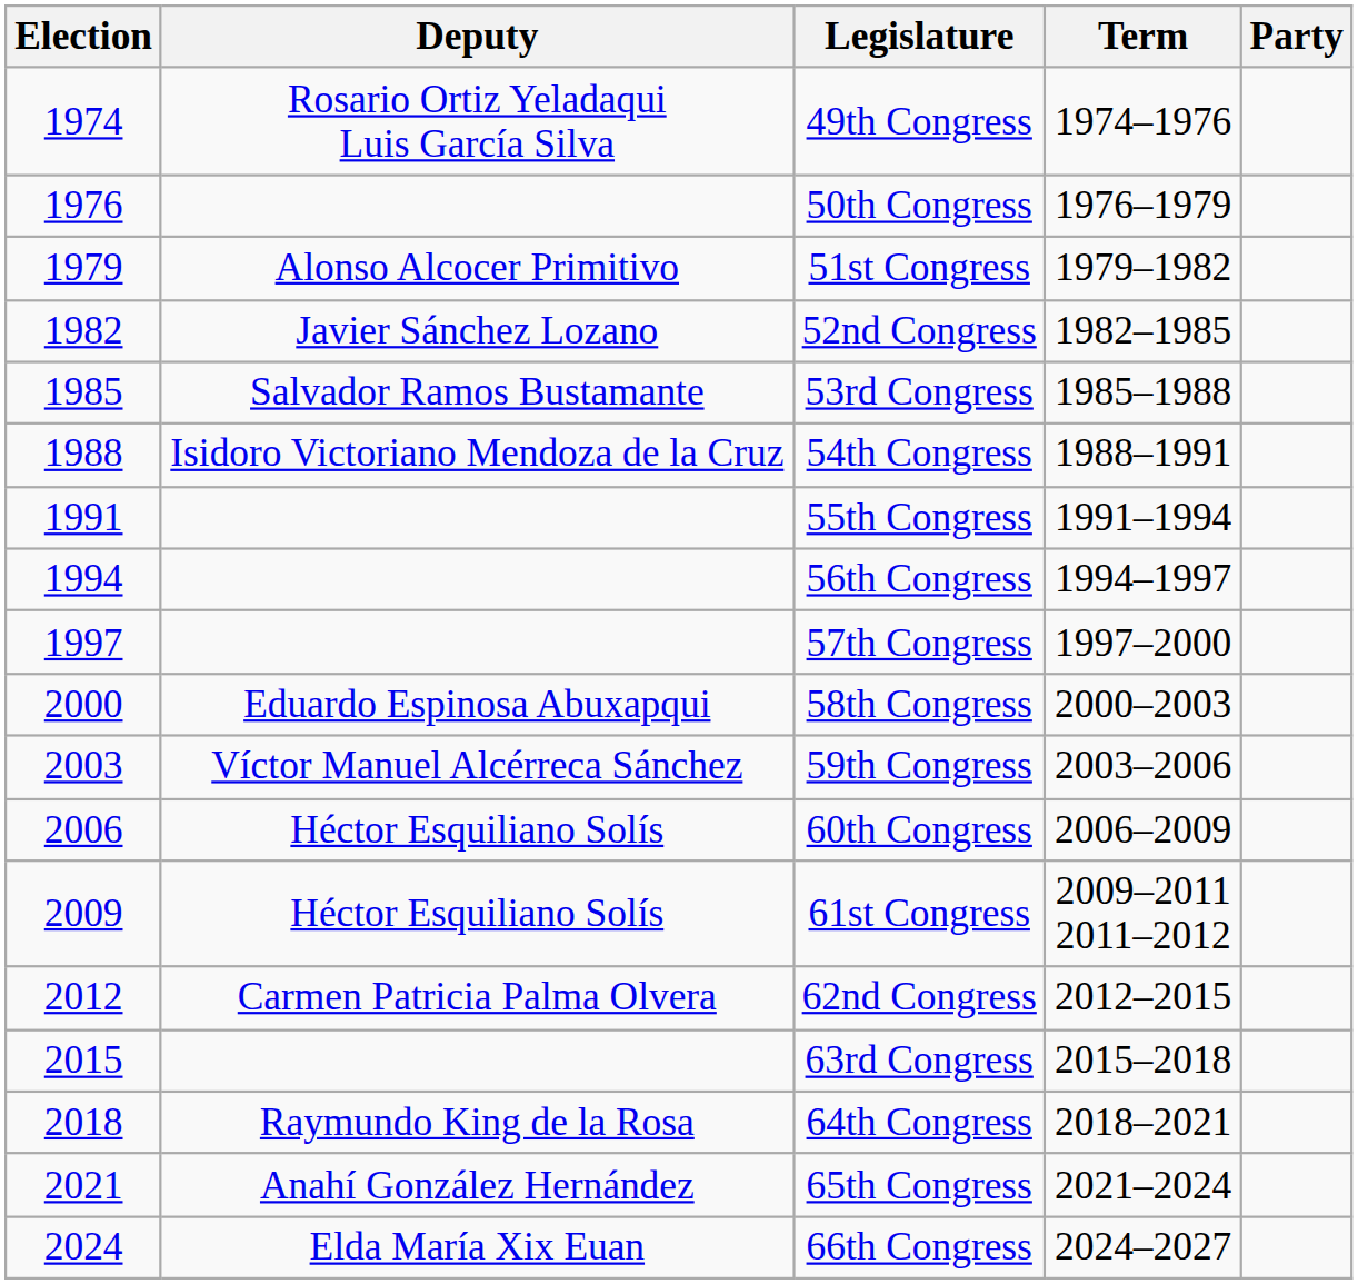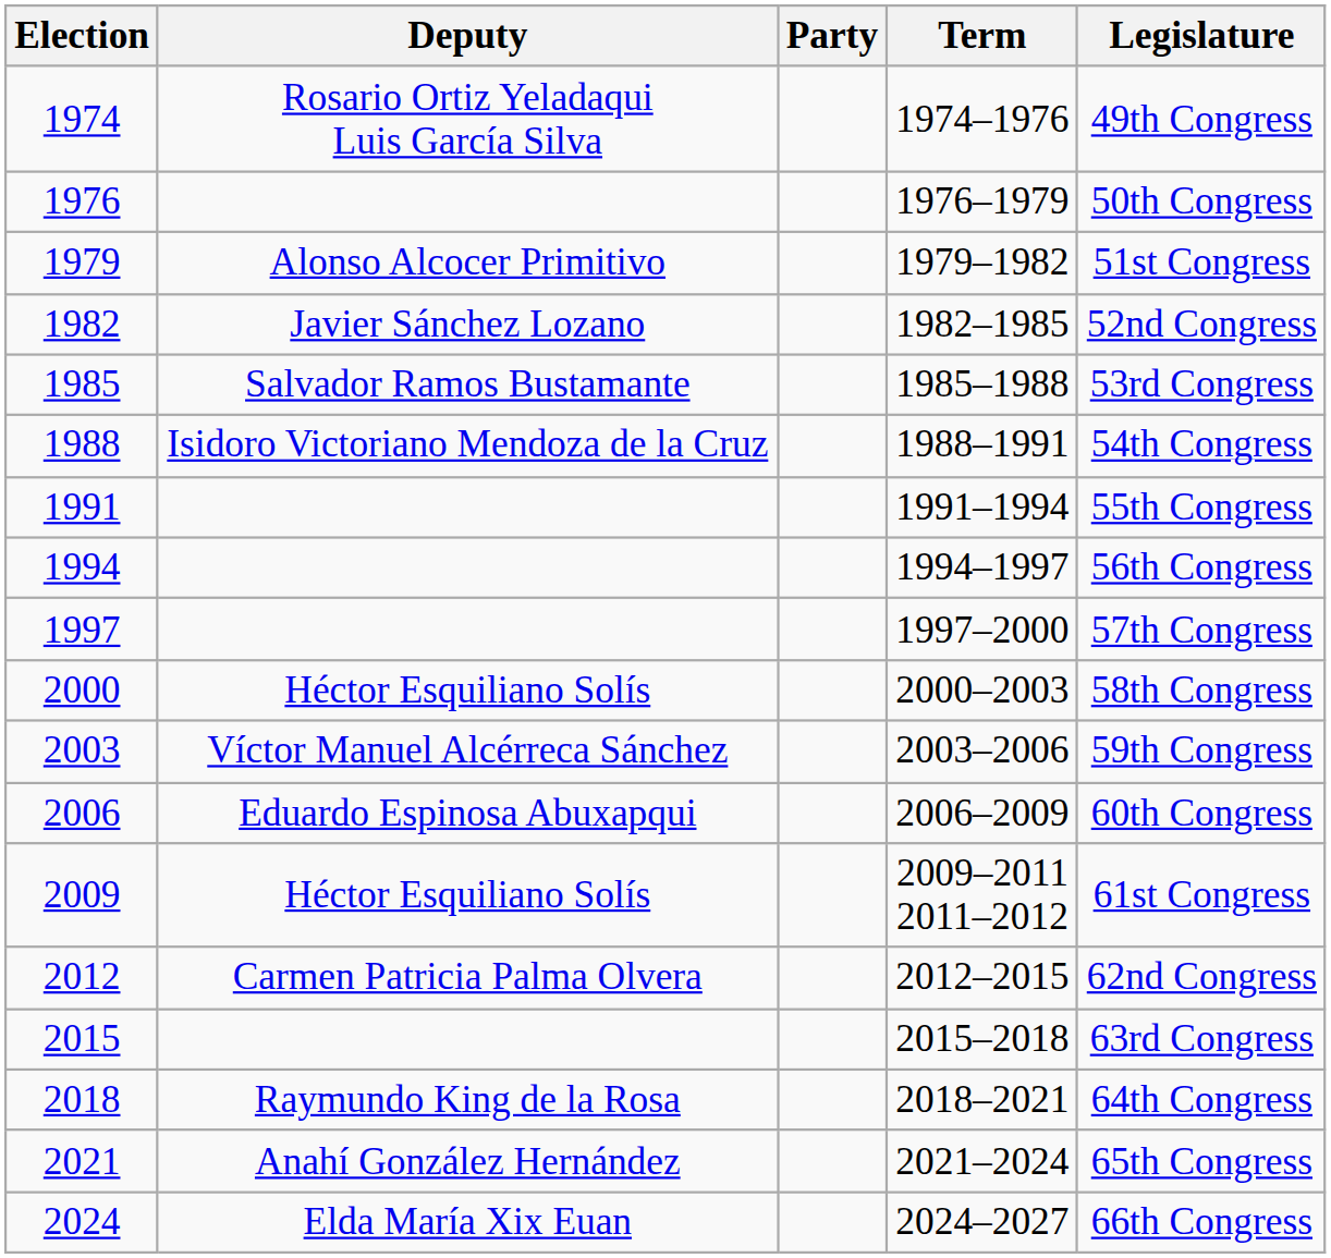 <table class="wikitable sortable" style="text-align: center">
 <tr>
 <th>Election</th>
 <th class="unsortable">Deputy</th>
+<th class="unsortable">Party</th>
+<th class="unsortable">Term</th>
 <th class="unsortable">Legislature</th>
-<th class="unsortable">Term</th>
-<th class="unsortable">Party</th>
 </tr>
 <tr>
 <td><a href='#'>1974</a></td>
 <td><a href='#'>Rosario Ortiz Yeladaqui</a><br><a href='#'>Luis García Silva</a></td>
+<td></td>
+<td>1974–1976</td>
 <td><a href='#'>49th Congress</a></td>
-<td>1974–1976</td>
-<td></td>
 </tr>
 <tr>
 <td><a href='#'>1976</a></td>
 <td></td>
+<td></td>
+<td>1976–1979</td>
 <td><a href='#'>50th Congress</a></td>
-<td>1976–1979</td>
-<td></td>
 </tr>
 <tr>
 <td><a href='#'>1979</a></td>
 <td><a href='#'>Alonso Alcocer Primitivo</a></td>
+<td></td>
+<td>1979–1982</td>
 <td><a href='#'>51st Congress</a></td>
-<td>1979–1982</td>
-<td></td>
 </tr>
 <tr>
 <td><a href='#'>1982</a></td>
 <td><a href='#'>Javier Sánchez Lozano</a></td>
+<td></td>
+<td>1982–1985</td>
 <td><a href='#'>52nd Congress</a></td>
-<td>1982–1985</td>
-<td></td>
 </tr>
 <tr>
 <td><a href='#'>1985</a></td>
 <td><a href='#'>Salvador Ramos Bustamante</a></td>
+<td></td>
+<td>1985–1988</td>
 <td><a href='#'>53rd Congress</a></td>
-<td>1985–1988</td>
-<td></td>
 </tr>
 <tr>
 <td><a href='#'>1988</a></td>
 <td><a href='#'>Isidoro Victoriano Mendoza de la Cruz</a></td>
+<td></td>
+<td>1988–1991</td>
 <td><a href='#'>54th Congress</a></td>
-<td>1988–1991</td>
-<td></td>
 </tr>
 <tr>
 <td><a href='#'>1991</a></td>
 <td></td>
+<td></td>
+<td>1991–1994</td>
 <td><a href='#'>55th Congress</a></td>
-<td>1991–1994</td>
-<td></td>
 </tr>
 <tr>
 <td><a href='#'>1994</a></td>
 <td></td>
+<td></td>
+<td>1994–1997</td>
 <td><a href='#'>56th Congress</a></td>
-<td>1994–1997</td>
-<td></td>
 </tr>
 <tr>
 <td><a href='#'>1997</a></td>
 <td></td>
+<td></td>
+<td>1997–2000</td>
 <td><a href='#'>57th Congress</a></td>
-<td>1997–2000</td>
-<td></td>
 </tr>
 <tr>
 <td><a href='#'>2000</a></td>
-<td><a href='#'>Eduardo Espinosa Abuxapqui</a></td>
+<td><a href='#'>Héctor Esquiliano Solís</a></td>
+<td></td>
+<td>2000–2003</td>
 <td><a href='#'>58th Congress</a></td>
-<td>2000–2003</td>
-<td></td>
 </tr>
 <tr>
 <td><a href='#'>2003</a></td>
 <td><a href='#'>Víctor Manuel Alcérreca Sánchez</a></td>
+<td></td>
+<td>2003–2006</td>
 <td><a href='#'>59th Congress</a></td>
-<td>2003–2006</td>
-<td></td>
 </tr>
 <tr>
 <td><a href='#'>2006</a></td>
-<td><a href='#'>Héctor Esquiliano Solís</a></td>
+<td><a href='#'>Eduardo Espinosa Abuxapqui</a></td>
+<td></td>
+<td>2006–2009</td>
 <td><a href='#'>60th Congress</a></td>
-<td>2006–2009</td>
-<td></td>
 </tr>
 <tr>
 <td><a href='#'>2009</a></td>
 <td><a href='#'>Héctor Esquiliano Solís</a></td>
+<td></td>
+<td>2009–2011<br>2011–2012</td>
 <td><a href='#'>61st Congress</a></td>
-<td>2009–2011<br>2011–2012</td>
-<td></td>
 </tr>
 <tr>
 <td><a href='#'>2012</a></td>
 <td><a href='#'>Carmen Patricia Palma Olvera</a></td>
+<td></td>
+<td>2012–2015</td>
 <td><a href='#'>62nd Congress</a></td>
-<td>2012–2015</td>
-<td></td>
 </tr>
 <tr>
 <td><a href='#'>2015</a></td>
 <td><br></td>
+<td></td>
+<td>2015–2018</td>
 <td><a href='#'>63rd Congress</a></td>
-<td>2015–2018</td>
-<td></td>
 </tr>
 <tr>
 <td><a href='#'>2018</a></td>
 <td><a href='#'>Raymundo King de la Rosa</a></td>
+<td></td>
+<td>2018–2021</td>
 <td><a href='#'>64th Congress</a></td>
-<td>2018–2021</td>
-<td></td>
 </tr>
 <tr>
 <td><a href='#'>2021</a></td>
 <td><a href='#'>Anahí González Hernández</a></td>
+<td></td>
+<td>2021–2024</td>
 <td><a href='#'>65th Congress</a></td>
-<td>2021–2024</td>
-<td></td>
 </tr>
 <tr>
 <td><a href='#'>2024</a></td>
 <td><a href='#'>Elda María Xix Euan</a></td>
+<td></td>
+<td>2024–2027</td>
 <td><a href='#'>66th Congress</a></td>
-<td>2024–2027</td>
-<td></td>
 </tr>
 </table>
